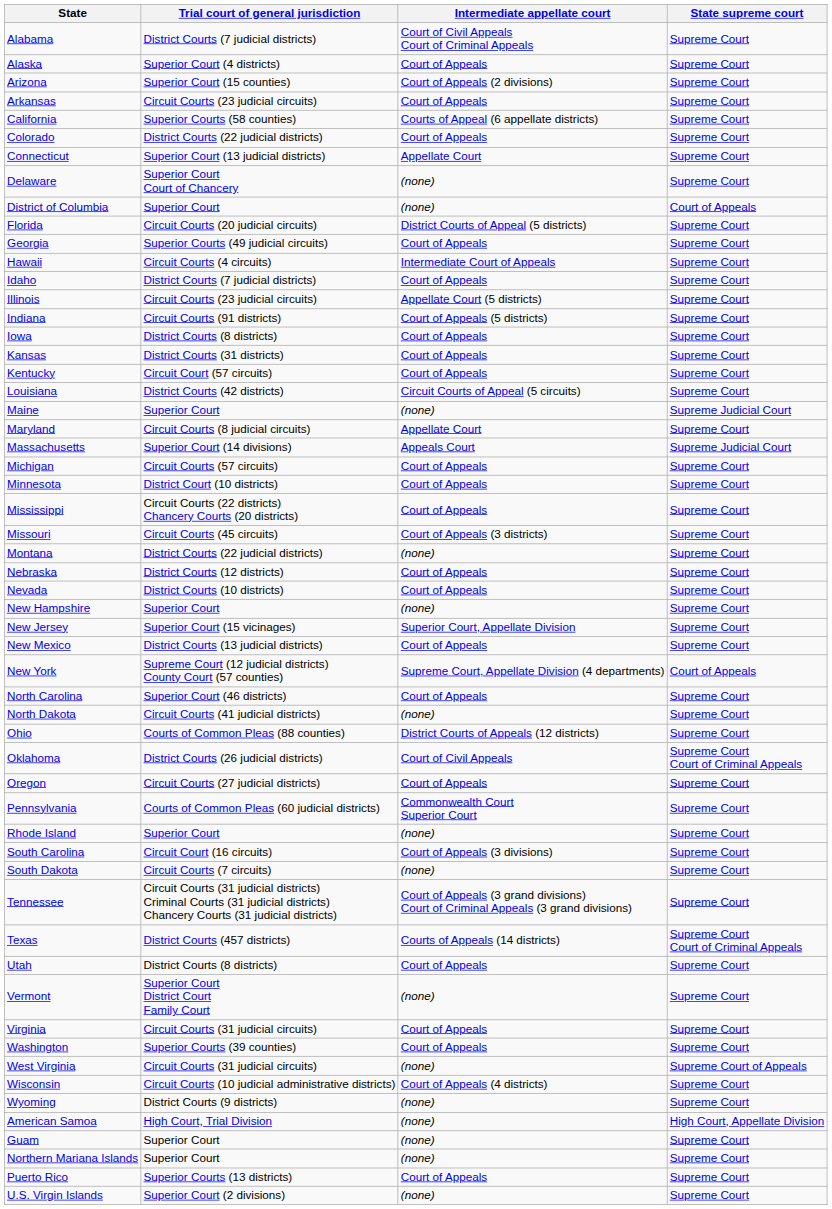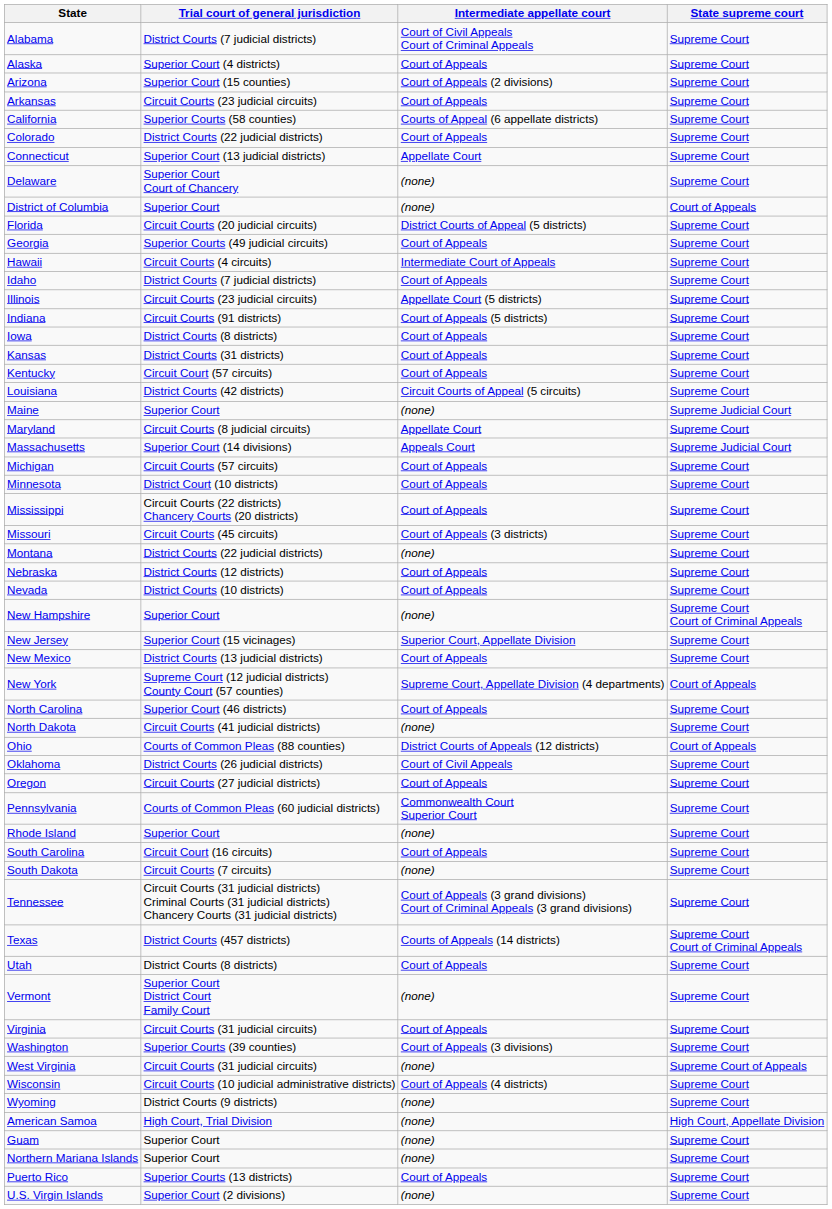 <table table class="wikitable">
 <tr>
 <th>State</th>
 <th><a href='#'>Trial court of general jurisdiction</a></th>
 <th><a href='#'>Intermediate appellate court</a></th>
 <th><a href='#'>State supreme court</a></th>
 </tr>
 <tr>
 <td><a href='#'>Alabama</a></td>
 <td><a href='#'>District Courts</a> (7 judicial districts)</td>
 <td><a href='#'>Court of Civil Appeals</a><br><a href='#'>Court of Criminal Appeals</a></td>
 <td><a href='#'>Supreme Court</a></td>
 </tr>
 <tr>
 <td><a href='#'>Alaska</a></td>
 <td><a href='#'>Superior Court</a> (4 districts)</td>
 <td><a href='#'>Court of Appeals</a></td>
 <td><a href='#'>Supreme Court</a></td>
 </tr>
 <tr>
 <td><a href='#'>Arizona</a></td>
 <td><a href='#'>Superior Court</a> (15 counties)</td>
 <td><a href='#'>Court of Appeals</a> (2 divisions)</td>
 <td><a href='#'>Supreme Court</a></td>
 </tr>
 <tr>
 <td><a href='#'>Arkansas</a></td>
 <td><a href='#'>Circuit Courts</a> (23 judicial circuits)</td>
 <td><a href='#'>Court of Appeals</a></td>
 <td><a href='#'>Supreme Court</a></td>
 </tr>
 <tr>
 <td><a href='#'>California</a></td>
 <td><a href='#'>Superior Courts</a> (58 counties)</td>
 <td><a href='#'>Courts of Appeal</a> (6 appellate districts)</td>
 <td><a href='#'>Supreme Court</a></td>
 </tr>
 <tr>
 <td><a href='#'>Colorado</a></td>
 <td><a href='#'>District Courts</a> (22 judicial districts)</td>
 <td><a href='#'>Court of Appeals</a></td>
 <td><a href='#'>Supreme Court</a></td>
 </tr>
 <tr>
 <td><a href='#'>Connecticut</a></td>
 <td><a href='#'>Superior Court</a> (13 judicial districts)</td>
 <td><a href='#'>Appellate Court</a></td>
 <td><a href='#'>Supreme Court</a></td>
 </tr>
 <tr>
 <td><a href='#'>Delaware</a></td>
 <td><a href='#'>Superior Court</a><br><a href='#'>Court of Chancery</a></td>
 <td><em>(none)</em></td>
 <td><a href='#'>Supreme Court</a></td>
 </tr>
 <tr>
 <td><a href='#'>District of Columbia</a></td>
 <td><a href='#'>Superior Court</a></td>
 <td><em>(none)</em></td>
 <td><a href='#'>Court of Appeals</a></td>
 </tr>
 <tr>
 <td><a href='#'>Florida</a></td>
 <td><a href='#'>Circuit Courts</a> (20 judicial circuits)</td>
 <td><a href='#'>District Courts of Appeal</a> (5 districts)</td>
 <td><a href='#'>Supreme Court</a></td>
 </tr>
 <tr>
 <td><a href='#'>Georgia</a></td>
 <td><a href='#'>Superior Courts</a> (49 judicial circuits)</td>
 <td><a href='#'>Court of Appeals</a></td>
 <td><a href='#'>Supreme Court</a></td>
 </tr>
 <tr>
 <td><a href='#'>Hawaii</a></td>
 <td><a href='#'>Circuit Courts</a>  (4 circuits)</td>
 <td><a href='#'>Intermediate Court of Appeals</a></td>
 <td><a href='#'>Supreme Court</a></td>
 </tr>
 <tr>
 <td><a href='#'>Idaho</a></td>
 <td><a href='#'>District Courts</a>  (7 judicial districts)</td>
 <td><a href='#'>Court of Appeals</a></td>
 <td><a href='#'>Supreme Court</a></td>
 </tr>
 <tr>
 <td><a href='#'>Illinois</a></td>
 <td><a href='#'>Circuit Courts</a> (23 judicial circuits)</td>
 <td><a href='#'>Appellate Court</a> (5 districts)</td>
 <td><a href='#'>Supreme Court</a></td>
 </tr>
 <tr>
 <td><a href='#'>Indiana</a></td>
 <td><a href='#'>Circuit Courts</a> (91 districts)</td>
 <td><a href='#'>Court of Appeals</a> (5 districts)</td>
 <td><a href='#'>Supreme Court</a></td>
 </tr>
 <tr>
 <td><a href='#'>Iowa</a></td>
 <td><a href='#'>District Courts</a> (8 districts)</td>
 <td><a href='#'>Court of Appeals</a></td>
 <td><a href='#'>Supreme Court</a></td>
 </tr>
 <tr>
 <td><a href='#'>Kansas</a></td>
 <td><a href='#'>District Courts</a> (31 districts)</td>
 <td><a href='#'>Court of Appeals</a></td>
 <td><a href='#'>Supreme Court</a></td>
 </tr>
 <tr>
 <td><a href='#'>Kentucky</a></td>
 <td><a href='#'>Circuit Court</a> (57 circuits)</td>
 <td><a href='#'>Court of Appeals</a></td>
 <td><a href='#'>Supreme Court</a></td>
 </tr>
 <tr>
 <td><a href='#'>Louisiana</a></td>
 <td><a href='#'>District Courts</a> (42 districts)</td>
 <td><a href='#'>Circuit Courts of Appeal</a> (5 circuits)</td>
 <td><a href='#'>Supreme Court</a></td>
 </tr>
 <tr>
 <td><a href='#'>Maine</a></td>
 <td><a href='#'>Superior Court</a></td>
 <td><em>(none)</em></td>
 <td><a href='#'>Supreme Judicial Court</a></td>
 </tr>
 <tr>
 <td><a href='#'>Maryland</a></td>
 <td><a href='#'>Circuit Courts</a> (8 judicial circuits)</td>
 <td><a href='#'>Appellate Court</a></td>
 <td><a href='#'>Supreme Court</a></td>
 </tr>
 <tr>
 <td><a href='#'>Massachusetts</a></td>
 <td><a href='#'>Superior Court</a> (14 divisions)</td>
 <td><a href='#'>Appeals Court</a></td>
 <td><a href='#'>Supreme Judicial Court</a></td>
 </tr>
 <tr>
 <td><a href='#'>Michigan</a></td>
 <td><a href='#'>Circuit Courts</a> (57 circuits)</td>
 <td><a href='#'>Court of Appeals</a></td>
 <td><a href='#'>Supreme Court</a></td>
 </tr>
 <tr>
 <td><a href='#'>Minnesota</a></td>
 <td><a href='#'>District Court</a> (10 districts)</td>
 <td><a href='#'>Court of Appeals</a></td>
 <td><a href='#'>Supreme Court</a></td>
 </tr>
 <tr>
 <td><a href='#'>Mississippi</a></td>
 <td>Circuit Courts (22 districts)<br><a href='#'>Chancery Courts</a> (20 districts)</td>
 <td><a href='#'>Court of Appeals</a></td>
 <td><a href='#'>Supreme Court</a></td>
 </tr>
 <tr>
 <td><a href='#'>Missouri</a></td>
 <td><a href='#'>Circuit Courts</a> (45 circuits)</td>
 <td><a href='#'>Court of Appeals</a> (3 districts)</td>
 <td><a href='#'>Supreme Court</a></td>
 </tr>
 <tr>
 <td><a href='#'>Montana</a></td>
 <td><a href='#'>District Courts</a> (22 judicial districts)</td>
 <td><em>(none)</em></td>
 <td><a href='#'>Supreme Court</a></td>
 </tr>
 <tr>
 <td><a href='#'>Nebraska</a></td>
 <td><a href='#'>District Courts</a> (12 districts)</td>
 <td><a href='#'>Court of Appeals</a></td>
 <td><a href='#'>Supreme Court</a></td>
 </tr>
 <tr>
 <td><a href='#'>Nevada</a></td>
 <td><a href='#'>District Courts</a> (10 districts)</td>
 <td><a href='#'>Court of Appeals</a></td>
 <td><a href='#'>Supreme Court</a></td>
 </tr>
 <tr>
 <td><a href='#'>New Hampshire</a></td>
 <td><a href='#'>Superior Court</a></td>
 <td><em>(none)</em></td>
-<td><a href='#'>Supreme Court</a></td>
+<td><a href='#'>Supreme Court</a><br><a href='#'>Court of Criminal Appeals</a></td>
 </tr>
 <tr>
 <td><a href='#'>New Jersey</a></td>
 <td><a href='#'>Superior Court</a> (15 vicinages)</td>
 <td><a href='#'>Superior Court, Appellate Division</a></td>
 <td><a href='#'>Supreme Court</a></td>
 </tr>
 <tr>
 <td><a href='#'>New Mexico</a></td>
 <td><a href='#'>District Courts</a> (13 judicial districts)</td>
 <td><a href='#'>Court of Appeals</a></td>
 <td><a href='#'>Supreme Court</a></td>
 </tr>
 <tr>
 <td><a href='#'>New York</a></td>
 <td><a href='#'>Supreme Court</a> (12 judicial districts)<br><a href='#'>County Court</a> (57 counties)</td>
 <td><a href='#'>Supreme Court, Appellate Division</a> (4 departments)</td>
 <td><a href='#'>Court of Appeals</a></td>
 </tr>
 <tr>
 <td><a href='#'>North Carolina</a></td>
 <td><a href='#'>Superior Court</a> (46 districts)</td>
 <td><a href='#'>Court of Appeals</a></td>
 <td><a href='#'>Supreme Court</a></td>
 </tr>
 <tr>
 <td><a href='#'>North Dakota</a></td>
 <td><a href='#'>Circuit Courts</a> (41 judicial districts)</td>
 <td><em>(none)</em></td>
 <td><a href='#'>Supreme Court</a></td>
 </tr>
 <tr>
 <td><a href='#'>Ohio</a></td>
 <td><a href='#'>Courts of Common Pleas</a> (88 counties)</td>
 <td><a href='#'>District Courts of Appeals</a> (12 districts)</td>
-<td><a href='#'>Supreme Court</a></td>
+<td><a href='#'>Court of Appeals</a></td>
 </tr>
 <tr>
 <td><a href='#'>Oklahoma</a></td>
 <td><a href='#'>District Courts</a> (26 judicial districts)</td>
 <td><a href='#'>Court of Civil Appeals</a></td>
-<td><a href='#'>Supreme Court</a><br><a href='#'>Court of Criminal Appeals</a></td>
+<td><a href='#'>Supreme Court</a></td>
 </tr>
 <tr>
 <td><a href='#'>Oregon</a></td>
 <td><a href='#'>Circuit Courts</a> (27 judicial districts)</td>
 <td><a href='#'>Court of Appeals</a></td>
 <td><a href='#'>Supreme Court</a></td>
 </tr>
 <tr>
 <td><a href='#'>Pennsylvania</a></td>
 <td><a href='#'>Courts of Common Pleas</a> (60 judicial districts)</td>
 <td><a href='#'>Commonwealth Court</a><br><a href='#'>Superior Court</a></td>
 <td><a href='#'>Supreme Court</a></td>
 </tr>
 <tr>
 <td><a href='#'>Rhode Island</a></td>
 <td><a href='#'>Superior Court</a></td>
 <td><em>(none)</em></td>
 <td><a href='#'>Supreme Court</a></td>
 </tr>
 <tr>
 <td><a href='#'>South Carolina</a></td>
 <td><a href='#'>Circuit Court</a> (16 circuits)</td>
-<td><a href='#'>Court of Appeals</a> (3 divisions)</td>
+<td><a href='#'>Court of Appeals</a></td>
 <td><a href='#'>Supreme Court</a></td>
 </tr>
 <tr>
 <td><a href='#'>South Dakota</a></td>
 <td><a href='#'>Circuit Courts</a> (7 circuits)</td>
 <td><em>(none)</em></td>
 <td><a href='#'>Supreme Court</a></td>
 </tr>
 <tr>
 <td><a href='#'>Tennessee</a></td>
 <td>Circuit Courts (31 judicial districts)<br>Criminal Courts (31 judicial districts)<br>Chancery Courts (31 judicial districts)</td>
 <td><a href='#'>Court of Appeals</a> (3 grand divisions)<br><a href='#'>Court of Criminal Appeals</a> (3 grand divisions)</td>
 <td><a href='#'>Supreme Court</a></td>
 </tr>
 <tr>
 <td><a href='#'>Texas</a></td>
 <td><a href='#'>District Courts</a> (457 districts)</td>
 <td><a href='#'>Courts of Appeals</a> (14 districts)</td>
 <td><a href='#'>Supreme Court</a><br><a href='#'>Court of Criminal Appeals</a></td>
 </tr>
 <tr>
 <td><a href='#'>Utah</a></td>
 <td>District Courts (8 districts)</td>
 <td><a href='#'>Court of Appeals</a></td>
 <td><a href='#'>Supreme Court</a></td>
 </tr>
 <tr>
 <td><a href='#'>Vermont</a></td>
 <td><a href='#'>Superior Court</a><br><a href='#'>District Court</a><br><a href='#'>Family Court</a></td>
 <td><em>(none)</em></td>
 <td><a href='#'>Supreme Court</a></td>
 </tr>
 <tr>
 <td><a href='#'>Virginia</a></td>
 <td><a href='#'>Circuit Courts</a> (31 judicial circuits)</td>
 <td><a href='#'>Court of Appeals</a></td>
 <td><a href='#'>Supreme Court</a></td>
 </tr>
 <tr>
 <td><a href='#'>Washington</a></td>
 <td><a href='#'>Superior Courts</a> (39 counties)</td>
-<td><a href='#'>Court of Appeals</a></td>
+<td><a href='#'>Court of Appeals</a> (3 divisions)</td>
 <td><a href='#'>Supreme Court</a></td>
 </tr>
 <tr>
 <td><a href='#'>West Virginia</a></td>
 <td><a href='#'>Circuit Courts</a> (31 judicial circuits)</td>
 <td><em>(none)</em></td>
 <td><a href='#'>Supreme Court of Appeals</a></td>
 </tr>
 <tr>
 <td><a href='#'>Wisconsin</a></td>
 <td><a href='#'>Circuit Courts</a> (10 judicial administrative districts)</td>
 <td><a href='#'>Court of Appeals</a> (4 districts)</td>
 <td><a href='#'>Supreme Court</a></td>
 </tr>
 <tr>
 <td><a href='#'>Wyoming</a></td>
 <td>District Courts (9 districts)</td>
 <td><em>(none)</em></td>
 <td><a href='#'>Supreme Court</a></td>
 </tr>
 <tr>
 <td><a href='#'>American Samoa</a></td>
 <td><a href='#'>High Court, Trial Division</a></td>
 <td><em>(none)</em></td>
 <td><a href='#'>High Court, Appellate Division</a></td>
 </tr>
 <tr>
 <td><a href='#'>Guam</a></td>
 <td>Superior Court</td>
 <td><em>(none)</em></td>
 <td><a href='#'>Supreme Court</a></td>
 </tr>
 <tr>
 <td><a href='#'>Northern Mariana Islands</a></td>
 <td>Superior Court</td>
 <td><em>(none)</em></td>
 <td><a href='#'>Supreme Court</a></td>
 </tr>
 <tr>
 <td><a href='#'>Puerto Rico</a></td>
 <td><a href='#'>Superior Courts</a> (13 districts)</td>
 <td><a href='#'>Court of Appeals</a></td>
 <td><a href='#'>Supreme Court</a></td>
 </tr>
 <tr>
 <td><a href='#'>U.S. Virgin Islands</a></td>
 <td><a href='#'>Superior Court</a> (2 divisions)</td>
 <td><em>(none)</em></td>
 <td><a href='#'>Supreme Court</a></td>
 </tr>
 </table>
